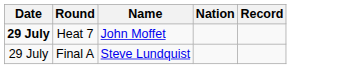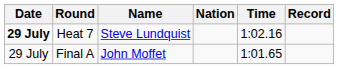 <table class=wikitable style=text-align:center>
 <tr>
 <th>Date</th>
 <th>Round</th>
 <th>Name</th>
 <th>Nation</th>
+<th>Time</th>
 <th>Record</th>
 </tr>
 <tr>
 <td><strong>29 July</strong></td>
 <td>Heat 7</td>
-<td align=left><a href='#'>John Moffet</a></td>
+<td align=left><a href='#'>Steve Lundquist</a></td>
 <td></td>
+<td>1:02.16</td>
 <td></td>
 </tr>
 <tr>
 <td>29 July</td>
 <td>Final A</td>
-<td align=left><a href='#'>Steve Lundquist</a></td>
+<td align=left><a href='#'>John Moffet</a></td>
 <td></td>
+<td>1:01.65</td>
 <td></td>
 </tr>
 </table>
